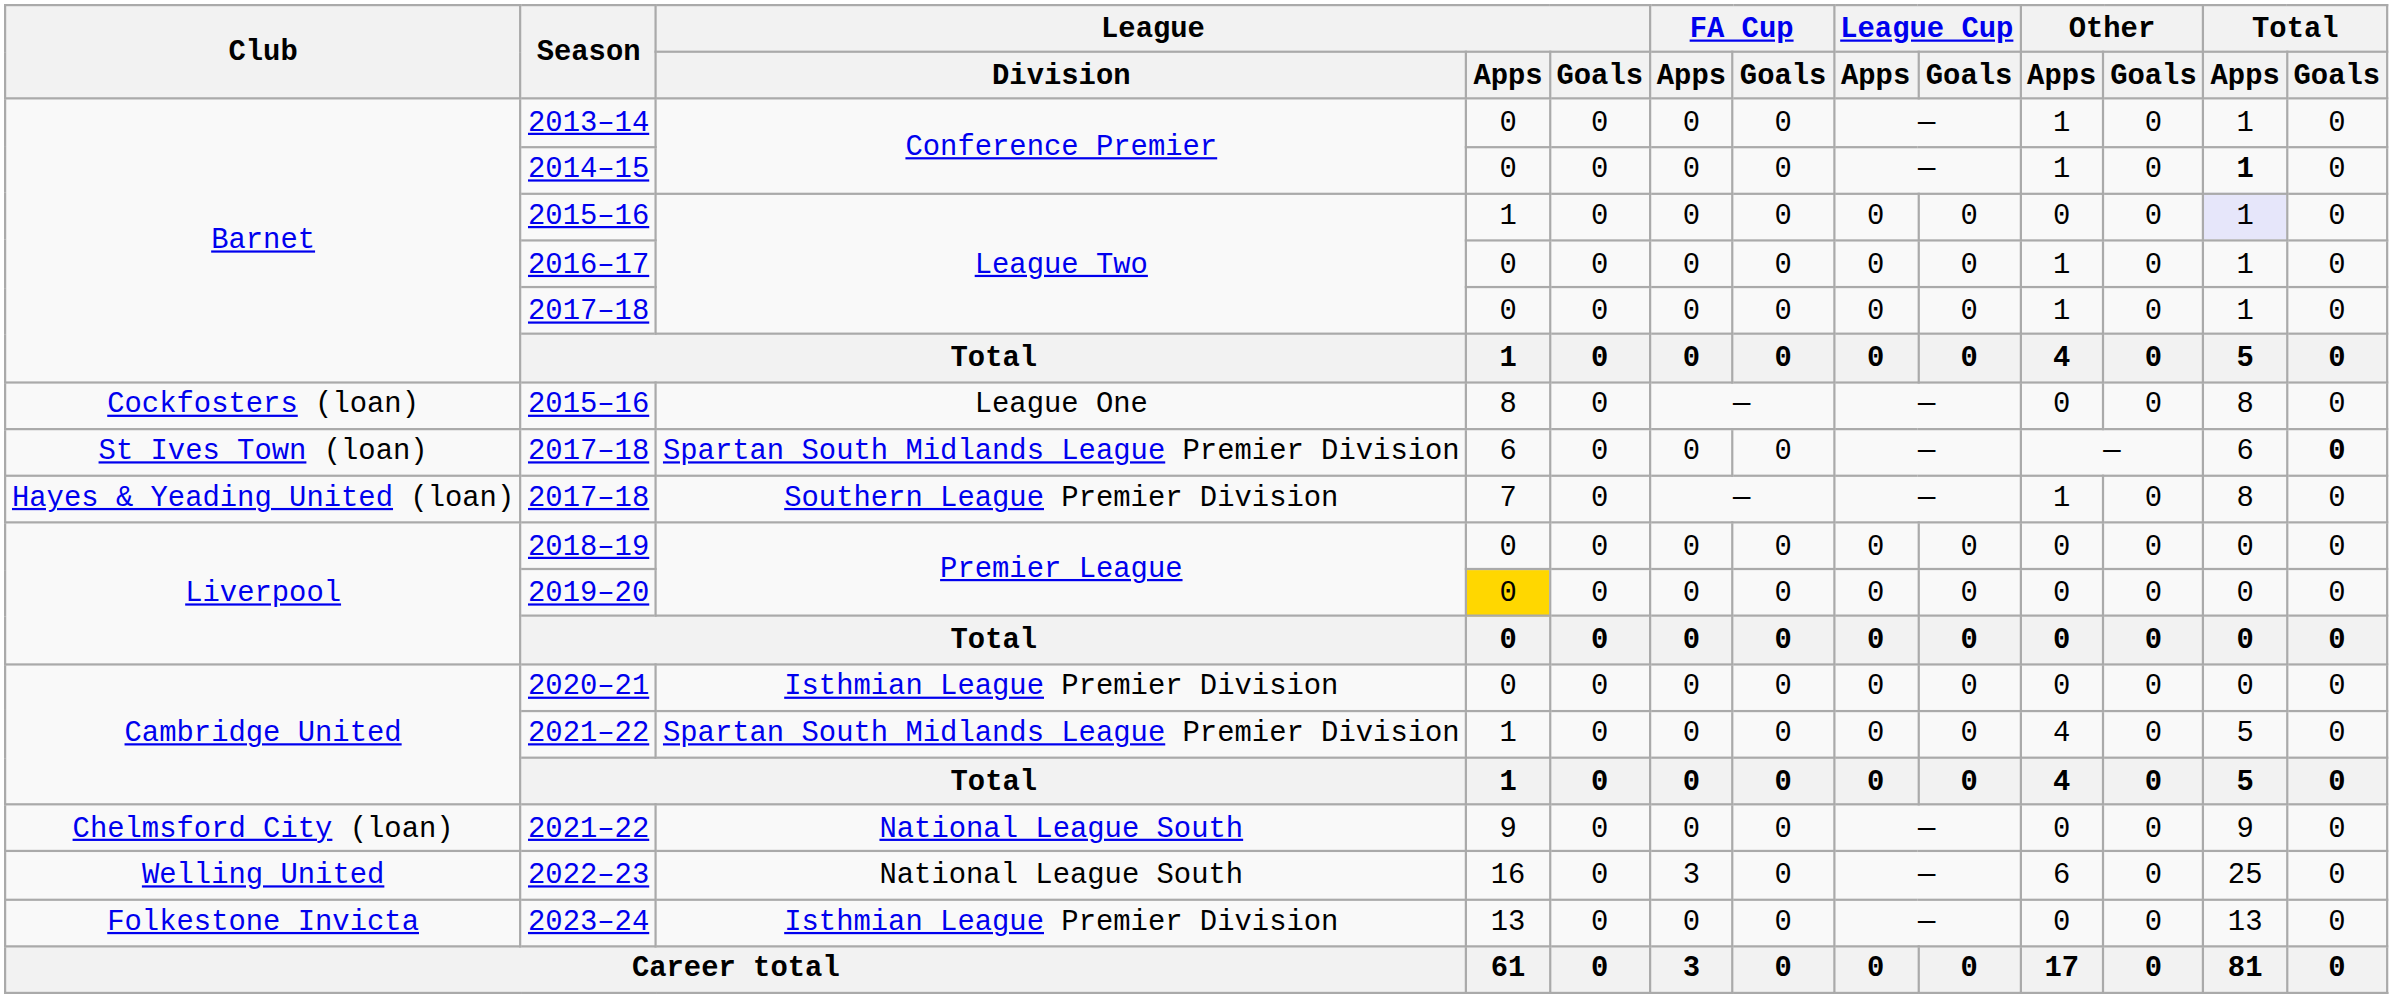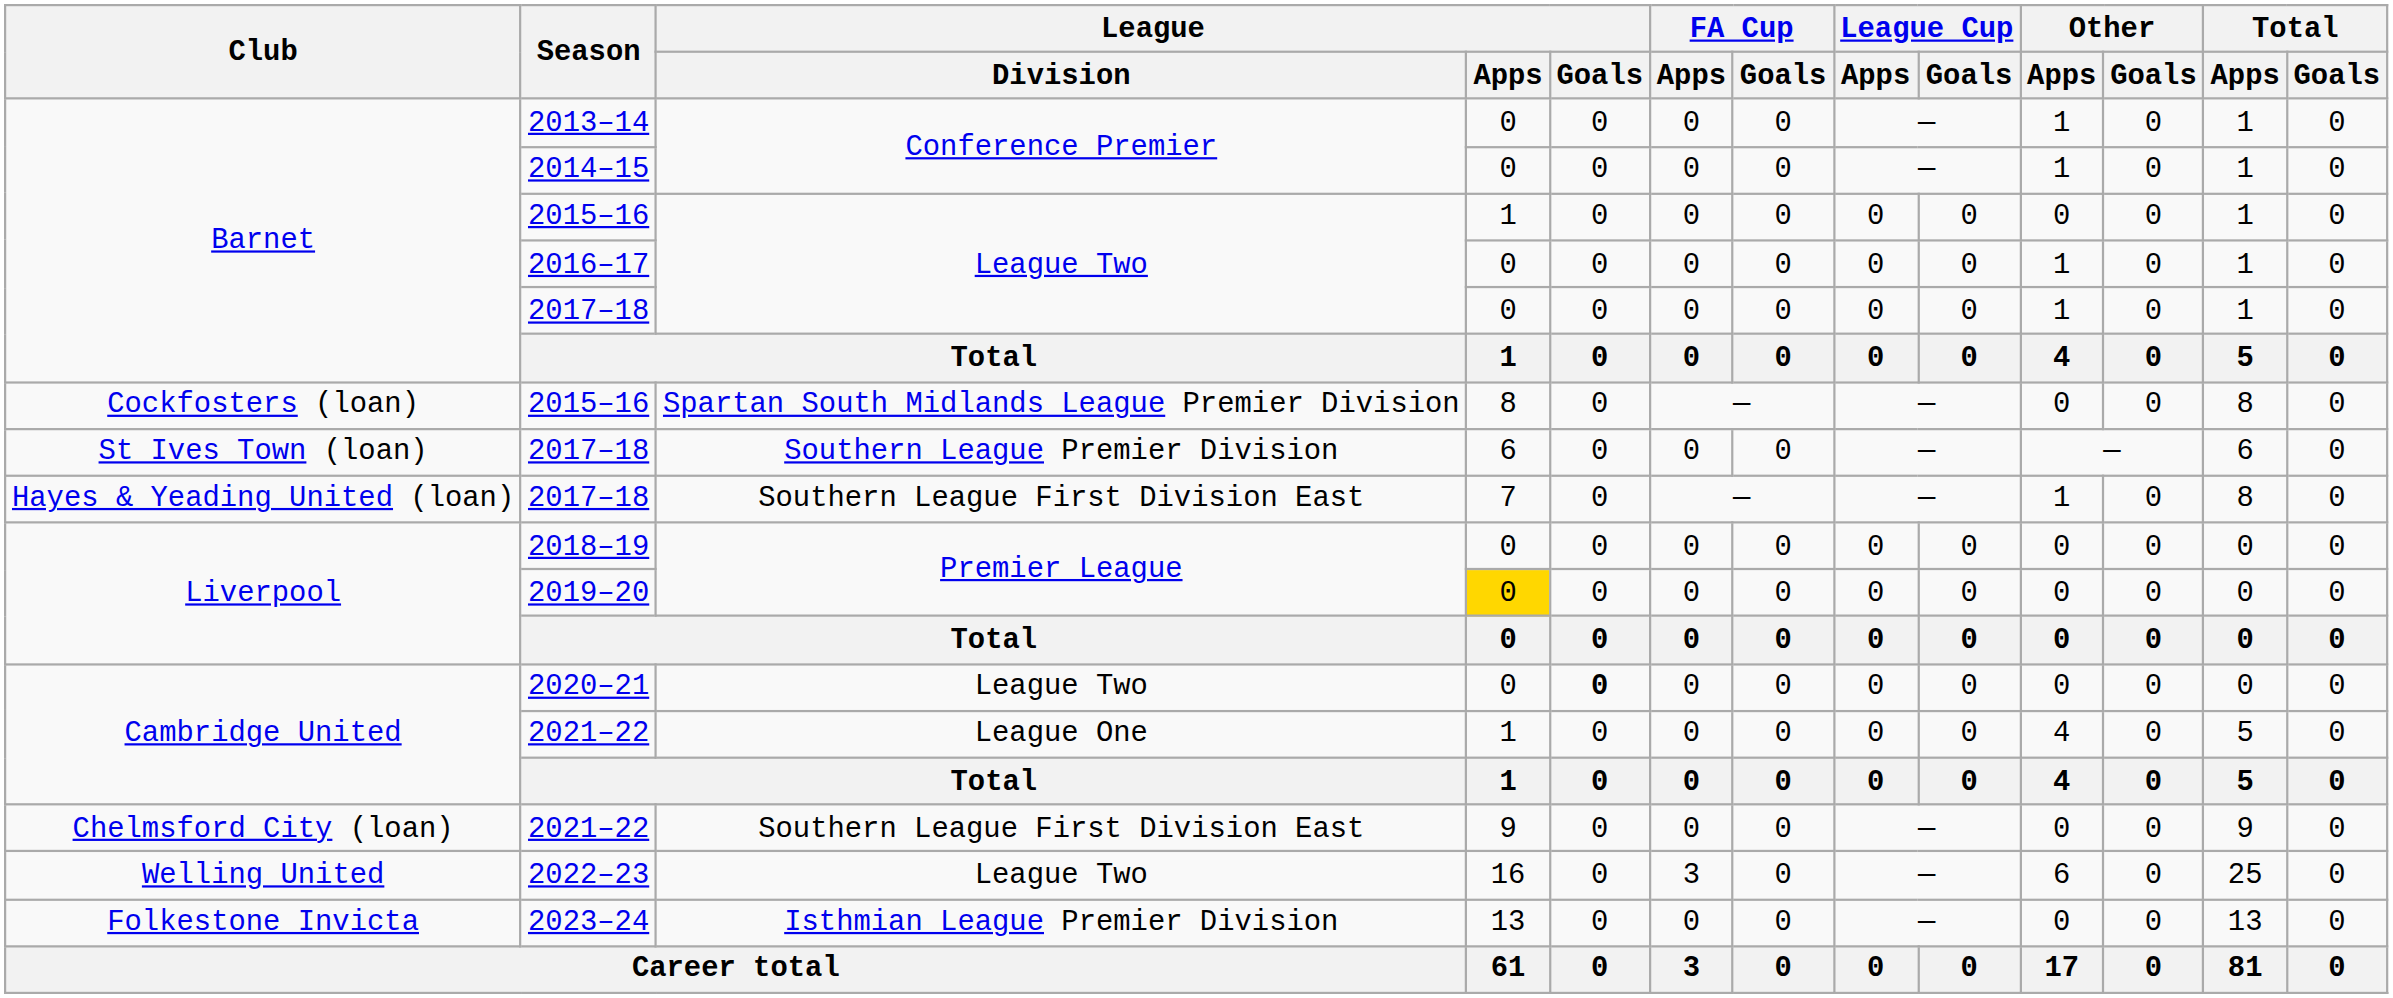 <table class="wikitable" style="text-align:center">
 <tr>
 <th rowspan="2">Club</th>
 <th rowspan="2">Season</th>
 <th colspan="3">League</th>
 <th colspan="2"><a href='#'>FA Cup</a></th>
 <th colspan="2"><a href='#'>League Cup</a></th>
 <th colspan="2">Other</th>
 <th colspan="2">Total</th>
 </tr>
 <tr>
 <th>Division</th>
 <th>Apps</th>
 <th>Goals</th>
 <th>Apps</th>
 <th>Goals</th>
 <th>Apps</th>
 <th>Goals</th>
 <th>Apps</th>
 <th>Goals</th>
 <th>Apps</th>
 <th>Goals</th>
 </tr>
 <tr>
 <td rowspan="6"><a href='#'>Barnet</a></td>
 <td><a href='#'>2013–14</a></td>
 <td rowspan="2"><a href='#'>Conference Premier</a></td>
 <td>0</td>
 <td>0</td>
 <td>0</td>
 <td>0</td>
 <td colspan="2">―</td>
 <td>1</td>
 <td>0</td>
 <td>1</td>
 <td>0</td>
 </tr>
 <tr>
 <td><a href='#'>2014–15</a></td>
 <td>0</td>
 <td>0</td>
 <td>0</td>
 <td>0</td>
 <td colspan="2">―</td>
 <td>1</td>
 <td>0</td>
-<td><strong>1</strong></td>
+<td>1</td>
 <td>0</td>
 </tr>
 <tr>
 <td><a href='#'>2015–16</a></td>
 <td rowspan="3"><a href='#'>League Two</a></td>
 <td>1</td>
 <td>0</td>
 <td>0</td>
 <td>0</td>
 <td>0</td>
 <td>0</td>
 <td>0</td>
 <td>0</td>
-<td style="background: lavender;">1</td>
+<td>1</td>
 <td>0</td>
 </tr>
 <tr>
 <td><a href='#'>2016–17</a></td>
 <td>0</td>
 <td>0</td>
 <td>0</td>
 <td>0</td>
 <td>0</td>
 <td>0</td>
 <td>1</td>
 <td>0</td>
 <td>1</td>
 <td>0</td>
 </tr>
 <tr>
 <td><a href='#'>2017–18</a></td>
 <td>0</td>
 <td>0</td>
 <td>0</td>
 <td>0</td>
 <td>0</td>
 <td>0</td>
 <td>1</td>
 <td>0</td>
 <td>1</td>
 <td>0</td>
 </tr>
 <tr>
 <th colspan="2">Total</th>
 <th>1</th>
 <th>0</th>
 <th>0</th>
 <th>0</th>
 <th>0</th>
 <th>0</th>
 <th>4</th>
 <th>0</th>
 <th>5</th>
 <th>0</th>
 </tr>
 <tr>
 <td><a href='#'>Cockfosters</a> (loan)</td>
 <td><a href='#'>2015–16</a></td>
-<td>League One</td>
+<td><a href='#'>Spartan South Midlands League</a> Premier Division</td>
 <td>8</td>
 <td>0</td>
 <td colspan="2">―</td>
 <td colspan="2">―</td>
 <td>0</td>
 <td>0</td>
 <td>8</td>
 <td>0</td>
 </tr>
 <tr>
 <td><a href='#'>St Ives Town</a> (loan)</td>
 <td><a href='#'>2017–18</a></td>
-<td><a href='#'>Spartan South Midlands League</a> Premier Division</td>
+<td><a href='#'>Southern League</a> Premier Division</td>
 <td>6</td>
 <td>0</td>
 <td>0</td>
 <td>0</td>
 <td colspan="2">―</td>
 <td colspan="2">―</td>
 <td>6</td>
-<td><strong>0</strong></td>
+<td>0</td>
 </tr>
 <tr>
 <td><a href='#'>Hayes & Yeading United</a> (loan)</td>
 <td><a href='#'>2017–18</a></td>
-<td><a href='#'>Southern League</a> Premier Division</td>
+<td>Southern League First Division East</td>
 <td>7</td>
 <td>0</td>
 <td colspan="2">―</td>
 <td colspan="2">―</td>
 <td>1</td>
 <td>0</td>
 <td>8</td>
 <td>0</td>
 </tr>
 <tr>
 <td rowspan="3"><a href='#'>Liverpool</a></td>
 <td><a href='#'>2018–19</a></td>
 <td rowspan="2"><a href='#'>Premier League</a></td>
 <td>0</td>
 <td>0</td>
 <td>0</td>
 <td>0</td>
 <td>0</td>
 <td>0</td>
 <td>0</td>
 <td>0</td>
 <td>0</td>
 <td>0</td>
 </tr>
 <tr>
 <td><a href='#'>2019–20</a></td>
 <td style="background: gold;">0</td>
 <td>0</td>
 <td>0</td>
 <td>0</td>
 <td>0</td>
 <td>0</td>
 <td>0</td>
 <td>0</td>
 <td>0</td>
 <td>0</td>
 </tr>
 <tr>
 <th colspan="2">Total</th>
 <th>0</th>
 <th>0</th>
 <th>0</th>
 <th>0</th>
 <th>0</th>
 <th>0</th>
 <th>0</th>
 <th>0</th>
 <th>0</th>
 <th>0</th>
 </tr>
 <tr>
 <td rowspan="3"><a href='#'>Cambridge United</a></td>
 <td><a href='#'>2020–21</a></td>
-<td><a href='#'>Isthmian League</a> Premier Division</td>
+<td>League Two</td>
 <td>0</td>
-<td>0</td>
+<td><strong>0</strong></td>
 <td>0</td>
 <td>0</td>
 <td>0</td>
 <td>0</td>
 <td>0</td>
 <td>0</td>
 <td>0</td>
 <td>0</td>
 </tr>
 <tr>
 <td><a href='#'>2021–22</a></td>
-<td><a href='#'>Spartan South Midlands League</a> Premier Division</td>
+<td>League One</td>
 <td>1</td>
 <td>0</td>
 <td>0</td>
 <td>0</td>
 <td>0</td>
 <td>0</td>
 <td>4</td>
 <td>0</td>
 <td>5</td>
 <td>0</td>
 </tr>
 <tr>
 <th colspan="2">Total</th>
 <th>1</th>
 <th>0</th>
 <th>0</th>
 <th>0</th>
 <th>0</th>
 <th>0</th>
 <th>4</th>
 <th>0</th>
 <th>5</th>
 <th>0</th>
 </tr>
 <tr>
 <td rowspan="1"><a href='#'>Chelmsford City</a> (loan)</td>
 <td><a href='#'>2021–22</a></td>
-<td><a href='#'>National League South</a></td>
+<td>Southern League First Division East</td>
 <td>9</td>
 <td>0</td>
 <td>0</td>
 <td>0</td>
 <td colspan="2">—</td>
 <td>0</td>
 <td>0</td>
 <td>9</td>
 <td>0</td>
 </tr>
 <tr>
 <td rowspan="1"><a href='#'>Welling United</a></td>
 <td><a href='#'>2022–23</a></td>
-<td>National League South</td>
+<td>League Two</td>
 <td>16</td>
 <td>0</td>
 <td>3</td>
 <td>0</td>
 <td colspan="2">—</td>
 <td>6</td>
 <td>0</td>
 <td>25</td>
 <td>0</td>
 </tr>
 <tr>
 <td rowspan="1"><a href='#'>Folkestone Invicta</a></td>
 <td><a href='#'>2023–24</a></td>
 <td><a href='#'>Isthmian League</a> Premier Division</td>
 <td>13</td>
 <td>0</td>
 <td>0</td>
 <td>0</td>
 <td colspan="2">—</td>
 <td>0</td>
 <td>0</td>
 <td>13</td>
 <td>0</td>
 </tr>
 <tr>
 <th colspan="3">Career total</th>
 <th>61</th>
 <th>0</th>
 <th>3</th>
 <th>0</th>
 <th>0</th>
 <th>0</th>
 <th>17</th>
 <th>0</th>
 <th>81</th>
 <th>0</th>
 </tr>
 <tr>
 </tr>
 </table>
